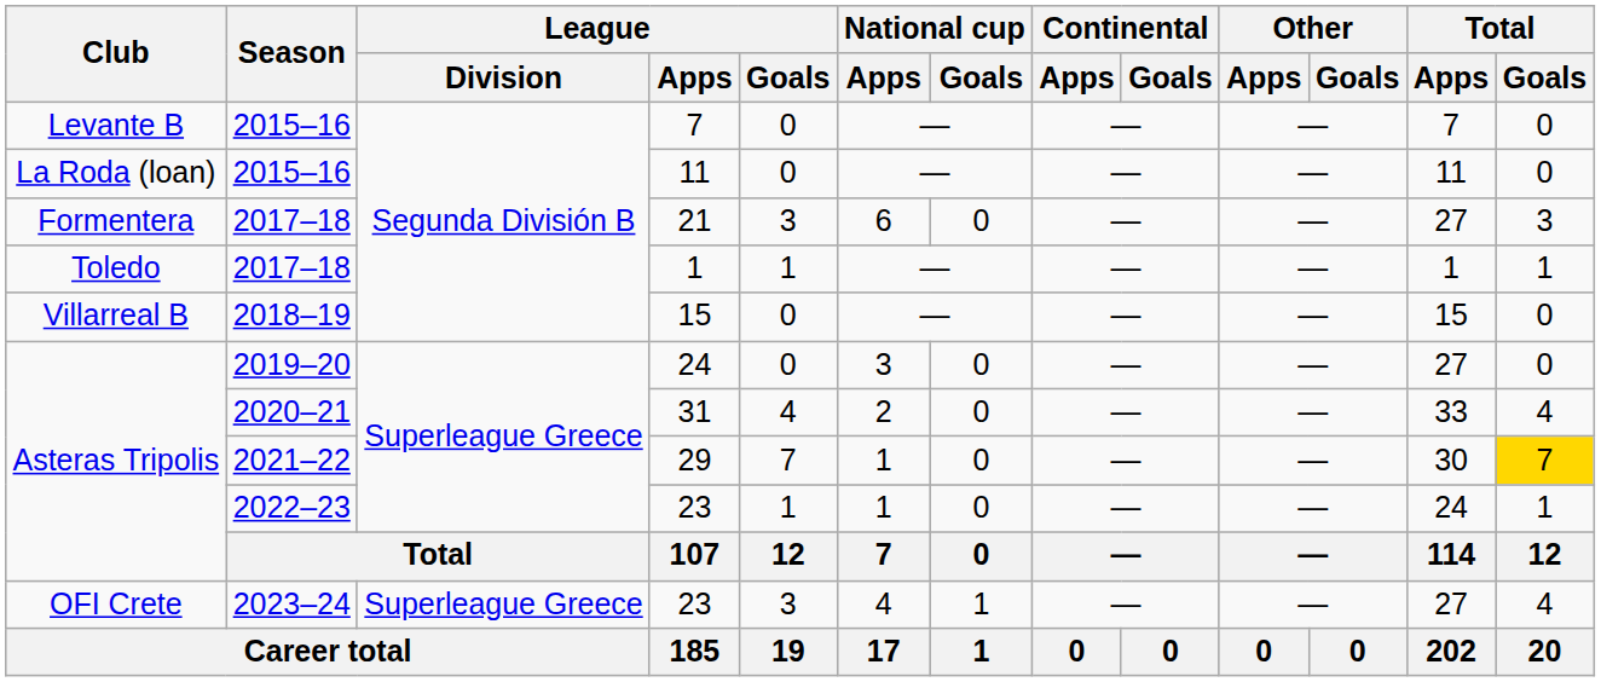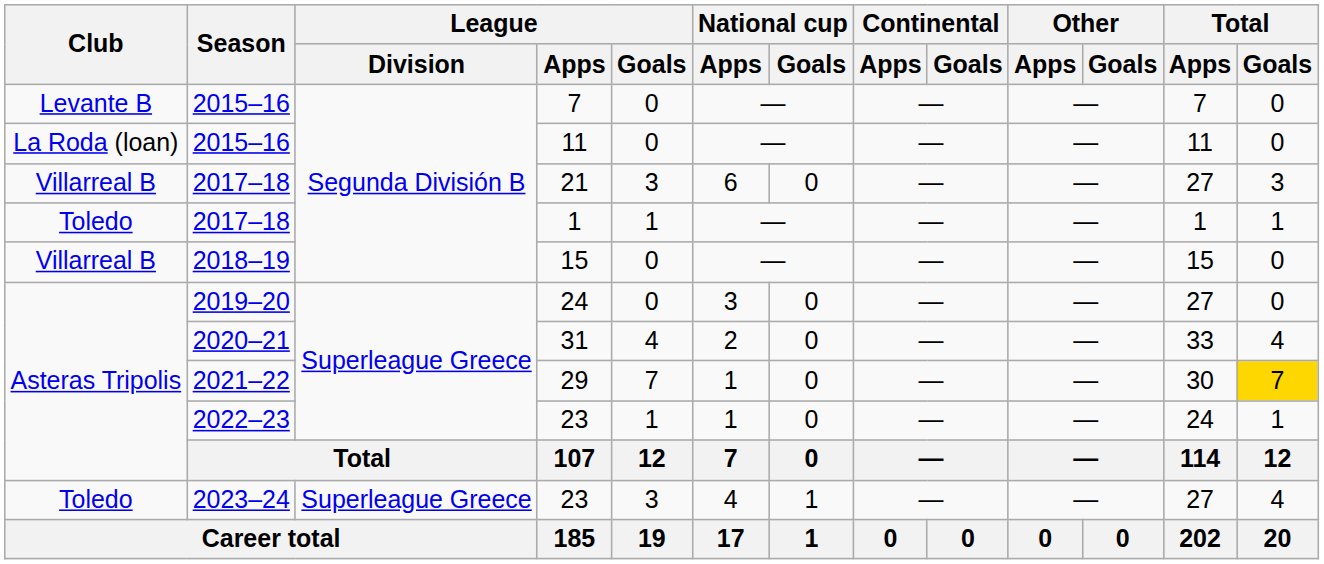 <table class="wikitable" style="text-align:center">
 <tr>
 <th rowspan="2">Club</th>
 <th rowspan="2">Season</th>
 <th colspan="3">League</th>
 <th colspan="2">National cup</th>
 <th colspan="2">Continental</th>
 <th colspan="2">Other</th>
 <th colspan="2">Total</th>
 </tr>
 <tr>
 <th>Division</th>
 <th>Apps</th>
 <th>Goals</th>
 <th>Apps</th>
 <th>Goals</th>
 <th>Apps</th>
 <th>Goals</th>
 <th>Apps</th>
 <th>Goals</th>
 <th>Apps</th>
 <th>Goals</th>
 </tr>
 <tr>
 <td><a href='#'>Levante B</a></td>
 <td><a href='#'>2015–16</a></td>
 <td rowspan="5"><a href='#'>Segunda División B</a></td>
 <td>7</td>
 <td>0</td>
 <td colspan="2">—</td>
 <td colspan="2">—</td>
 <td colspan="2">—</td>
 <td>7</td>
 <td>0</td>
 </tr>
 <tr>
 <td><a href='#'>La Roda</a> (loan)</td>
 <td><a href='#'>2015–16</a></td>
 <td>11</td>
 <td>0</td>
 <td colspan="2">—</td>
 <td colspan="2">—</td>
 <td colspan="2">—</td>
 <td>11</td>
 <td>0</td>
 </tr>
 <tr>
-<td><a href='#'>Formentera</a></td>
+<td><a href='#'>Villarreal B</a></td>
 <td><a href='#'>2017–18</a></td>
 <td>21</td>
 <td>3</td>
 <td>6</td>
 <td>0</td>
 <td colspan="2">—</td>
 <td colspan="2">—</td>
 <td>27</td>
 <td>3</td>
 </tr>
 <tr>
 <td><a href='#'>Toledo</a></td>
 <td><a href='#'>2017–18</a></td>
 <td>1</td>
 <td>1</td>
 <td colspan="2">—</td>
 <td colspan="2">—</td>
 <td colspan="2">—</td>
 <td>1</td>
 <td>1</td>
 </tr>
 <tr>
 <td><a href='#'>Villarreal B</a></td>
 <td><a href='#'>2018–19</a></td>
 <td>15</td>
 <td>0</td>
 <td colspan="2">—</td>
 <td colspan="2">—</td>
 <td colspan="2">—</td>
 <td>15</td>
 <td>0</td>
 </tr>
 <tr>
 <td rowspan="5"><a href='#'>Asteras Tripolis</a></td>
 <td><a href='#'>2019–20</a></td>
 <td rowspan="4"><a href='#'>Superleague Greece</a></td>
 <td>24</td>
 <td>0</td>
 <td>3</td>
 <td>0</td>
 <td colspan="2">—</td>
 <td colspan="2">—</td>
 <td>27</td>
 <td>0</td>
 </tr>
 <tr>
 <td><a href='#'>2020–21</a></td>
 <td>31</td>
 <td>4</td>
 <td>2</td>
 <td>0</td>
 <td colspan="2">—</td>
 <td colspan="2">—</td>
 <td>33</td>
 <td>4</td>
 </tr>
 <tr>
 <td><a href='#'>2021–22</a></td>
 <td>29</td>
 <td>7</td>
 <td>1</td>
 <td>0</td>
 <td colspan="2">—</td>
 <td colspan="2">—</td>
 <td>30</td>
 <td style="background: gold;">7</td>
 </tr>
 <tr>
 <td><a href='#'>2022–23</a></td>
 <td>23</td>
 <td>1</td>
 <td>1</td>
 <td>0</td>
 <td colspan="2">—</td>
 <td colspan="2">—</td>
 <td>24</td>
 <td>1</td>
 </tr>
 <tr>
 <th colspan="2">Total</th>
 <th>107</th>
 <th>12</th>
 <th>7</th>
 <th>0</th>
 <th colspan="2">—</th>
 <th colspan="2">—</th>
 <th>114</th>
 <th>12</th>
 </tr>
 <tr>
-<td><a href='#'>OFI Crete</a></td>
+<td><a href='#'>Toledo</a></td>
 <td><a href='#'>2023–24</a></td>
 <td><a href='#'>Superleague Greece</a></td>
 <td>23</td>
 <td>3</td>
 <td>4</td>
 <td>1</td>
 <td colspan="2">—</td>
 <td colspan="2">—</td>
 <td>27</td>
 <td>4</td>
 </tr>
 <tr>
 <th colspan="3">Career total</th>
 <th>185</th>
 <th>19</th>
 <th>17</th>
 <th>1</th>
 <th>0</th>
 <th>0</th>
 <th>0</th>
 <th>0</th>
 <th>202</th>
 <th>20</th>
 </tr>
 </table>
